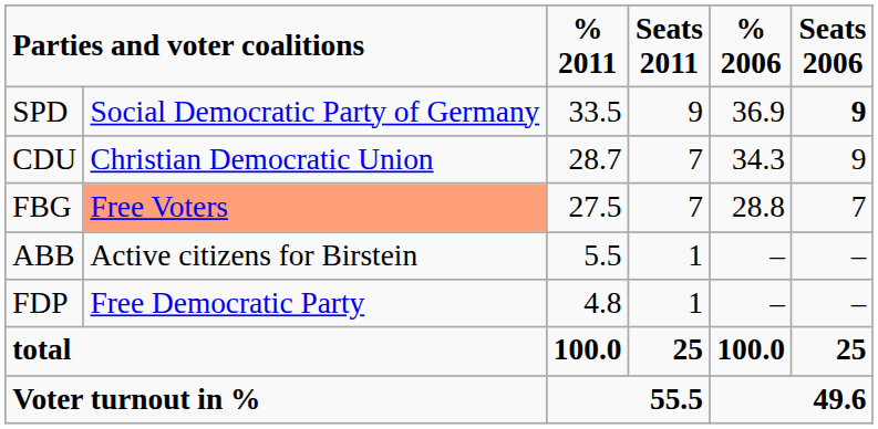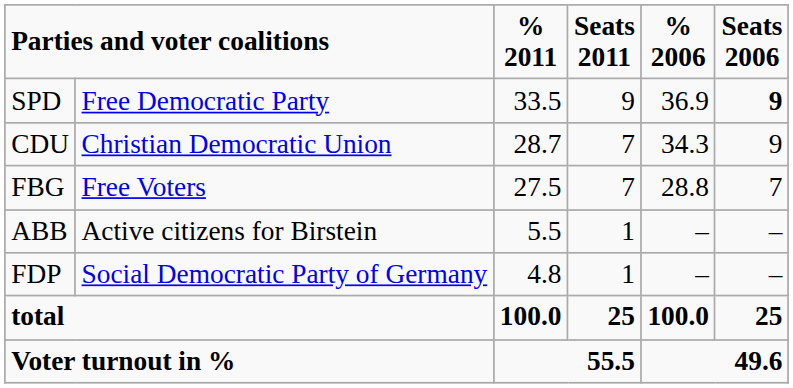 <table class="wikitable">
 <tr --  class="hintergrundfarbe5">
 <td colspan="2"><strong>Parties and voter coalitions</strong></td>
 <td align="Center"><strong>%<br>2011</strong></td>
 <td align="Center"><strong>Seats<br>2011</strong></td>
 <td align="Center"><strong>%<br>2006</strong></td>
 <td align="Center"><strong>Seats<br>2006</strong></td>
 </tr>
 <tr --->
 <td>SPD</td>
-<td><a href='#'>Social Democratic Party of Germany</a></td>
+<td><a href='#'>Free Democratic Party</a></td>
 <td align="right">33.5</td>
 <td align="right">9</td>
 <td align="right">36.9</td>
 <td align="right"><strong>9</strong></td>
 </tr>
 <tr --->
 <td>CDU</td>
 <td><a href='#'>Christian Democratic Union</a></td>
 <td align="right">28.7</td>
 <td align="right">7</td>
 <td align="right">34.3</td>
 <td align="right">9</td>
 </tr>
 <tr --->
 <td>FBG</td>
-<td style="background: lightsalmon;"><a href='#'>Free Voters</a></td>
+<td><a href='#'>Free Voters</a></td>
 <td align="right">27.5</td>
 <td align="right">7</td>
 <td align="right">28.8</td>
 <td align="right">7</td>
 </tr>
 <tr --->
 <td>ABB</td>
 <td>Active citizens for Birstein</td>
 <td align="right">5.5</td>
 <td align="right">1</td>
 <td align="right">–</td>
 <td align="right">–</td>
 </tr>
 <tr --->
 <td>FDP</td>
-<td><a href='#'>Free Democratic Party</a></td>
+<td><a href='#'>Social Democratic Party of Germany</a></td>
 <td align="right">4.8</td>
 <td align="right">1</td>
 <td align="right">–</td>
 <td align="right">–</td>
 </tr>
 <tr -- class="hintergrundfarbe5">
 <td colspan="2"><strong>total</strong></td>
 <td align="right"><strong>100.0</strong></td>
 <td align="right"><strong>25</strong></td>
 <td align="right"><strong>100.0</strong></td>
 <td align="right"><strong>25</strong></td>
 </tr>
 <tr -- class="hintergrundfarbe5">
 <td colspan="2"><strong>Voter turnout in %</strong></td>
 <td colspan="2" align ="right"><strong>55.5</strong></td>
 <td colspan="2" align ="right"><strong>49.6</strong></td>
 </tr>
 </table>
